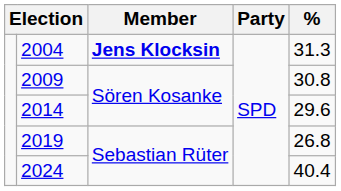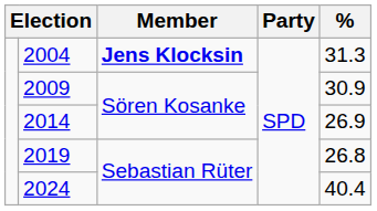 <table class=wikitable>
 <tr>
 <th colspan=2>Election</th>
 <th>Member</th>
 <th>Party</th>
 <th>%</th>
 </tr>
 <tr>
 <td rowspan=5 bgcolor=></td>
 <td><a href='#'>2004</a></td>
 <td><strong><a href='#'>Jens Klocksin</a></strong></td>
 <td rowspan=5><a href='#'>SPD</a></td>
 <td align=right>31.3</td>
 </tr>
 <tr>
 <td><a href='#'>2009</a></td>
 <td rowspan=2><a href='#'>Sören Kosanke</a></td>
-<td align=right>30.8</td>
+<td align=right>30.9</td>
 </tr>
 <tr>
 <td><a href='#'>2014</a></td>
-<td align=right>29.6</td>
+<td align=right>26.9</td>
 </tr>
 <tr>
 <td><a href='#'>2019</a></td>
 <td rowspan=2><a href='#'>Sebastian Rüter</a></td>
 <td align=right>26.8</td>
 </tr>
 <tr>
 <td><a href='#'>2024</a></td>
 <td align=right>40.4</td>
 </tr>
 </table>
